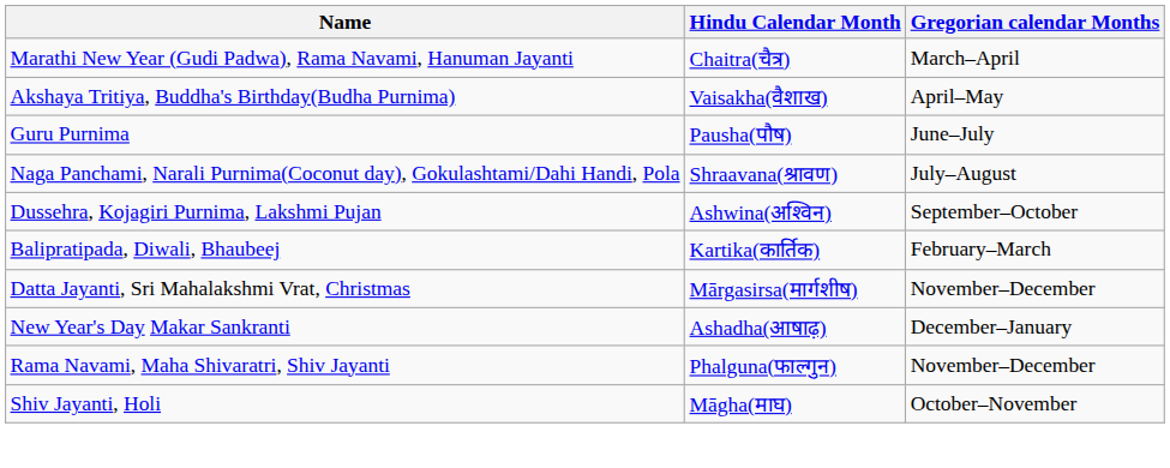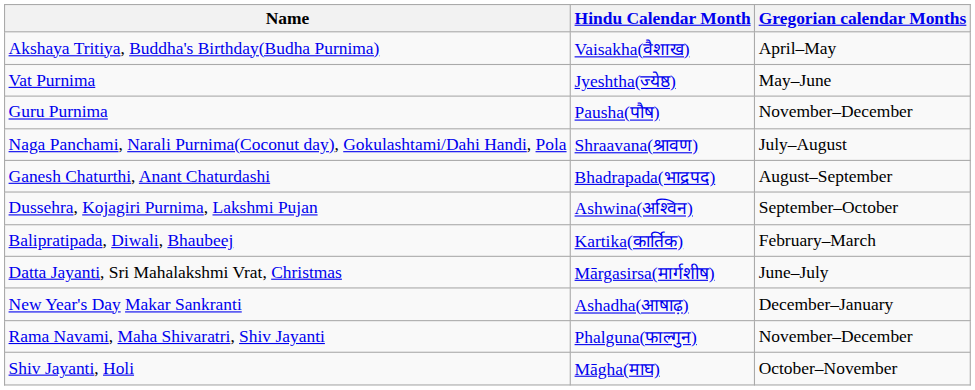 <table class="wikitable sortable">
 <tr>
 <th>Name</th>
 <th><a href='#'>Hindu Calendar Month</a></th>
 <th><a href='#'>Gregorian calendar Months</a></th>
 </tr>
 <tr>
-<td><a href='#'>Marathi New Year (Gudi Padwa)</a>, <a href='#'>Rama Navami</a>, <a href='#'>Hanuman Jayanti</a></td>
-<td><a href='#'>Chaitra(चैत्र)</a></td>
-<td>March–April</td>
-</tr>
-<tr>
 <td><a href='#'>Akshaya Tritiya</a>, <a href='#'>Buddha's Birthday(Budha Purnima)</a></td>
 <td><a href='#'>Vaisakha(वैशाख)</a></td>
 <td>April–May</td>
 </tr>
 <tr>
+<td><a href='#'>Vat Purnima</a></td>
+<td><a href='#'>Jyeshtha(ज्येष्ठ)</a></td>
+<td>May–June</td>
+</tr>
+<tr>
 <td><a href='#'>Guru Purnima</a></td>
 <td><a href='#'>Pausha(पौष)</a></td>
-<td>June–July</td>
+<td>November–December</td>
 </tr>
 <tr>
 <td><a href='#'>Naga Panchami</a>, <a href='#'>Narali Purnima(Coconut day)</a>, <a href='#'>Gokulashtami/Dahi Handi</a>, <a href='#'>Pola</a></td>
 <td><a href='#'>Shraavana(श्रावण)</a></td>
 <td>July–August</td>
+</tr>
+<tr>
+<td><a href='#'>Ganesh Chaturthi</a>, <a href='#'>Anant Chaturdashi</a></td>
+<td><a href='#'>Bhadrapada(भाद्रपद)</a></td>
+<td>August–September</td>
 </tr>
 <tr>
 <td><a href='#'>Dussehra</a>, <a href='#'>Kojagiri Purnima</a>, <a href='#'>Lakshmi Pujan</a></td>
 <td><a href='#'>Ashwina(अश्विन)</a></td>
 <td>September–October</td>
 </tr>
 <tr>
 <td><a href='#'>Balipratipada</a>, <a href='#'>Diwali</a>, <a href='#'>Bhaubeej</a></td>
 <td><a href='#'>Kartika(कार्तिक)</a></td>
 <td>February–March</td>
 </tr>
 <tr>
 <td><a href='#'>Datta Jayanti</a>, Sri Mahalakshmi Vrat, <a href='#'>Christmas</a></td>
 <td><a href='#'>Mārgasirsa(मार्गशीष)</a></td>
-<td>November–December</td>
+<td>June–July</td>
 </tr>
 <tr>
 <td><a href='#'>New Year's Day</a> <a href='#'>Makar Sankranti</a></td>
 <td><a href='#'>Ashadha(आषाढ़)</a></td>
 <td>December–January</td>
 </tr>
 <tr>
 <td><a href='#'>Rama Navami</a>, <a href='#'>Maha Shivaratri</a>, <a href='#'>Shiv Jayanti</a></td>
 <td><a href='#'>Phalguna(फाल्गुन)</a></td>
 <td>November–December</td>
 </tr>
 <tr>
 <td><a href='#'>Shiv Jayanti</a>, <a href='#'>Holi</a></td>
 <td><a href='#'>Māgha(माघ)</a></td>
 <td>October–November</td>
 </tr>
 </table>
